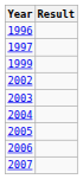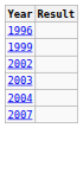 <table class="wikitable" style="text-align:center">
 <tr>
 <th>Year</th>
 <th>Result</th>
 </tr>
 <tr>
 <td><a href='#'>1996</a></td>
-<td></td>
-</tr>
-<tr>
-<td><a href='#'>1997</a></td>
 <td></td>
 </tr>
 <tr>
 <td><a href='#'>1999</a></td>
 <td></td>
 </tr>
 <tr>
 <td><a href='#'>2002</a></td>
 <td></td>
 </tr>
 <tr>
 <td><a href='#'>2003</a></td>
 <td></td>
 </tr>
 <tr>
 <td><a href='#'>2004</a></td>
 <td></td>
 </tr>
 <tr>
-<td><a href='#'>2005</a></td>
-<td></td>
-</tr>
-<tr>
-<td><a href='#'>2006</a></td>
-<td></td>
-</tr>
-<tr>
 <td><a href='#'>2007</a></td>
 <td></td>
 </tr>
 </table>
